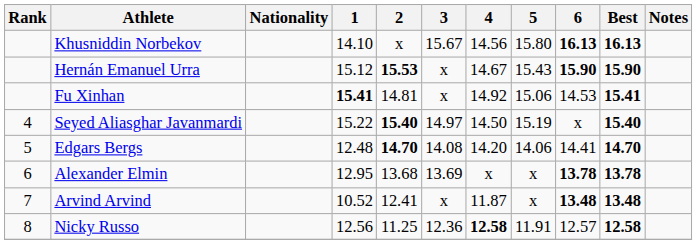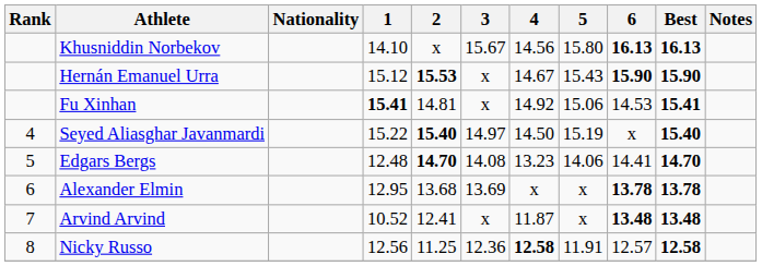 <table class="wikitable sortable" style="text-align:center">
 <tr>
 <th>Rank</th>
 <th>Athlete</th>
 <th>Nationality</th>
 <th>1</th>
 <th>2</th>
 <th>3</th>
 <th>4</th>
 <th>5</th>
 <th>6</th>
 <th>Best</th>
 <th>Notes</th>
 </tr>
 <tr>
 <td></td>
 <td style="text-align:left;"><a href='#'>Khusniddin Norbekov</a></td>
 <td style="text-align:left;"></td>
 <td>14.10</td>
 <td>x</td>
 <td>15.67</td>
 <td>14.56</td>
 <td>15.80</td>
 <td><strong>16.13</strong></td>
 <td><strong>16.13</strong></td>
 <td></td>
 </tr>
 <tr>
 <td></td>
 <td style="text-align:left;"><a href='#'>Hernán Emanuel Urra</a></td>
 <td style="text-align:left;"></td>
 <td>15.12</td>
 <td><strong>15.53</strong></td>
 <td>x</td>
 <td>14.67</td>
 <td>15.43</td>
 <td><strong>15.90</strong></td>
 <td><strong>15.90</strong></td>
 <td></td>
 </tr>
 <tr>
 <td></td>
 <td style="text-align:left;"><a href='#'>Fu Xinhan</a></td>
 <td style="text-align:left;"></td>
 <td><strong>15.41</strong></td>
 <td>14.81</td>
 <td>x</td>
 <td>14.92</td>
 <td>15.06</td>
 <td>14.53</td>
 <td><strong>15.41</strong></td>
 <td></td>
 </tr>
 <tr>
 <td>4</td>
 <td style="text-align:left;"><a href='#'>Seyed Aliasghar Javanmardi</a></td>
 <td style="text-align:left;"></td>
 <td>15.22</td>
 <td><strong>15.40</strong></td>
 <td>14.97</td>
 <td>14.50</td>
 <td>15.19</td>
 <td>x</td>
 <td><strong>15.40</strong></td>
 <td></td>
 </tr>
 <tr>
 <td>5</td>
 <td style="text-align:left;"><a href='#'>Edgars Bergs</a></td>
 <td style="text-align:left;"></td>
 <td>12.48</td>
 <td><strong>14.70</strong></td>
 <td>14.08</td>
-<td>14.20</td>
+<td>13.23</td>
 <td>14.06</td>
 <td>14.41</td>
 <td><strong>14.70</strong></td>
 <td></td>
 </tr>
 <tr>
 <td>6</td>
 <td style="text-align:left;"><a href='#'>Alexander Elmin</a></td>
 <td style="text-align:left;"></td>
 <td>12.95</td>
 <td>13.68</td>
 <td>13.69</td>
 <td>x</td>
 <td>x</td>
 <td><strong>13.78</strong></td>
 <td><strong>13.78</strong></td>
 <td></td>
 </tr>
 <tr>
 <td>7</td>
 <td style="text-align:left;"><a href='#'>Arvind Arvind</a></td>
 <td style="text-align:left;"></td>
 <td>10.52</td>
 <td>12.41</td>
 <td>x</td>
 <td>11.87</td>
 <td>x</td>
 <td><strong>13.48</strong></td>
 <td><strong>13.48</strong></td>
 <td></td>
 </tr>
 <tr>
 <td>8</td>
 <td style="text-align:left;"><a href='#'>Nicky Russo</a></td>
 <td style="text-align:left;"></td>
 <td>12.56</td>
 <td>11.25</td>
 <td>12.36</td>
 <td><strong>12.58</strong></td>
 <td>11.91</td>
 <td>12.57</td>
 <td><strong>12.58</strong></td>
 <td></td>
 </tr>
 <tr>
 </tr>
 </table>
